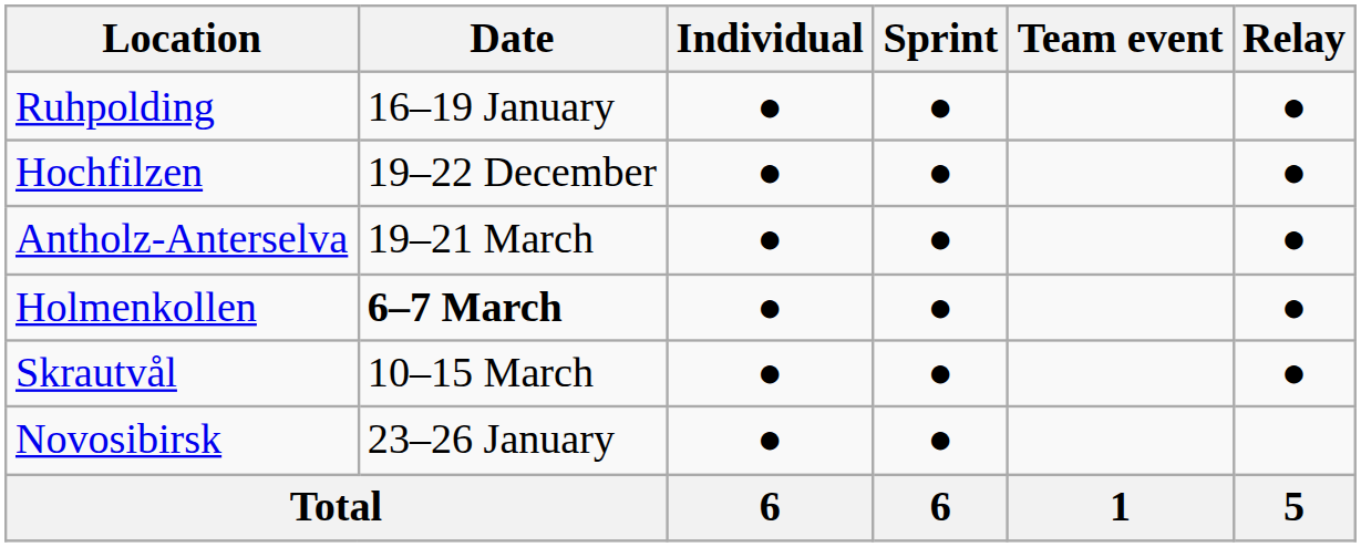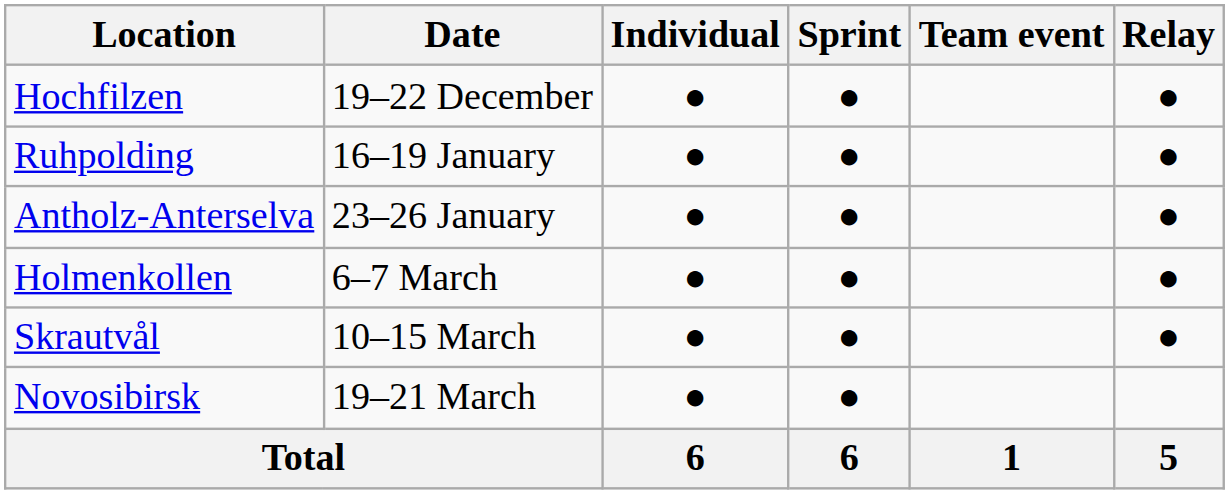 <table class="wikitable" border="1">
 <tr>
 <th>Location</th>
 <th>Date</th>
 <th>Individual</th>
 <th>Sprint</th>
 <th>Team event</th>
 <th>Relay</th>
 </tr>
 <tr align=center>
+<td align=left> <a href='#'>Hochfilzen</a></td>
+<td align=left>19–22 December</td>
+<td>● </td>
+<td>● </td>
+<td></td>
+<td>●</td>
+</tr>
+<tr align=center>
 <td align=left> <a href='#'>Ruhpolding</a></td>
 <td align=left>16–19 January</td>
 <td>● </td>
 <td>● </td>
 <td></td>
 <td>●</td>
 </tr>
 <tr align=center>
-<td align=left> <a href='#'>Hochfilzen</a></td>
-<td align=left>19–22 December</td>
-<td>● </td>
-<td>● </td>
-<td></td>
-<td>●</td>
-</tr>
-<tr align=center>
 <td align=left> <a href='#'>Antholz-Anterselva</a></td>
-<td align=left>19–21 March</td>
+<td align=left>23–26 January</td>
 <td>● </td>
 <td>● </td>
 <td></td>
 <td>●</td>
 </tr>
 <tr align=center>
 <td align=left> <a href='#'>Holmenkollen</a></td>
-<td align=left><strong>6–7 March</strong></td>
+<td align=left>6–7 March</td>
 <td>● </td>
 <td>● </td>
 <td></td>
 <td>●</td>
 </tr>
 <tr align=center>
 <td align=left> <a href='#'>Skrautvål</a></td>
 <td align=left>10–15 March</td>
 <td>● </td>
 <td>● </td>
 <td></td>
 <td>●</td>
 </tr>
 <tr align=center>
 <td align=left> <a href='#'>Novosibirsk</a></td>
-<td align=left>23–26 January</td>
+<td align=left>19–21 March</td>
 <td>● </td>
 <td>● </td>
 <td></td>
 <td></td>
 </tr>
 <tr align=center>
 <th colspan="2">Total</th>
 <th>6</th>
 <th>6</th>
 <th>1</th>
 <th>5</th>
 </tr>
 </table>
